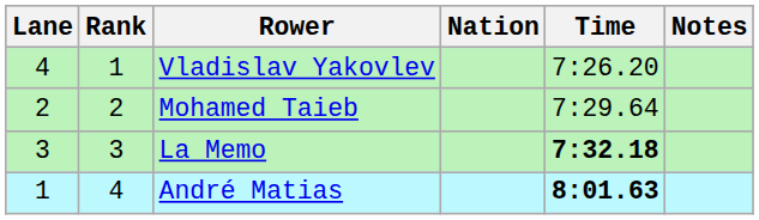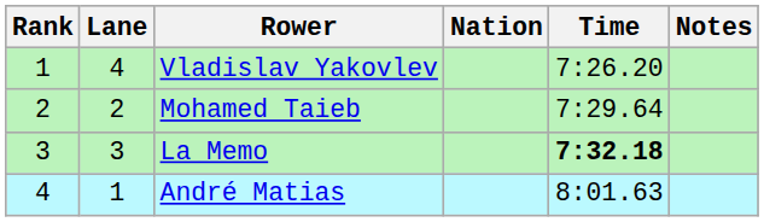 <table class="wikitable sortable" style="text-align:center">
 <tr>
+<th>Rank</th>
 <th>Lane</th>
-<th>Rank</th>
 <th>Rower</th>
 <th>Nation</th>
 <th>Time</th>
 <th>Notes</th>
 </tr>
 <tr bgcolor="bbf3bb">
+<td>1</td>
 <td>4</td>
-<td>1</td>
 <td align=left><a href='#'>Vladislav Yakovlev</a></td>
 <td align=left></td>
 <td>7:26.20</td>
 <td></td>
 </tr>
 <tr bgcolor="bbf3bb">
 <td>2</td>
 <td>2</td>
 <td align=left><a href='#'>Mohamed Taieb</a></td>
 <td align=left></td>
 <td>7:29.64</td>
 <td></td>
 </tr>
 <tr bgcolor="bbf3bb">
 <td>3</td>
 <td>3</td>
 <td align=left><a href='#'>La Memo</a></td>
 <td align=left></td>
 <td><strong>7:32.18</strong></td>
 <td></td>
 </tr>
 <tr bgcolor="bbf9ff">
+<td>4</td>
 <td>1</td>
-<td>4</td>
 <td align=left><a href='#'>André Matias</a></td>
 <td align=left></td>
-<td><strong>8:01.63</strong></td>
+<td>8:01.63</td>
 <td></td>
 </tr>
 </table>
